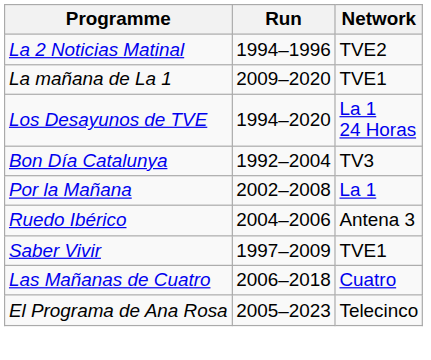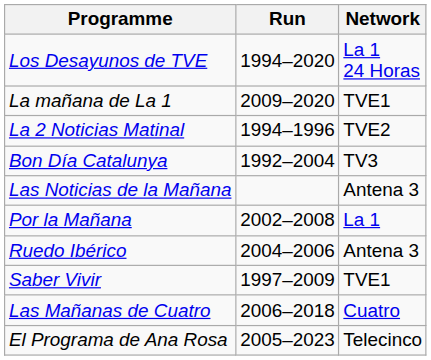 <table class="wikitable">
 <tr>
 <th>Programme</th>
 <th>Run</th>
 <th>Network</th>
 </tr>
 <tr>
-<td><em><a href='#'>La 2 Noticias Matinal</a></em></td>
-<td>1994–1996</td>
-<td>TVE2</td>
+<td><em><a href='#'>Los Desayunos de TVE</a></em></td>
+<td>1994–2020</td>
+<td><a href='#'>La 1</a><br><a href='#'>24 Horas</a></td>
 </tr>
 <tr>
 <td><em>La mañana de La 1</em></td>
 <td>2009–2020</td>
 <td>TVE1</td>
 </tr>
 <tr>
-<td><em><a href='#'>Los Desayunos de TVE</a></em></td>
-<td>1994–2020</td>
-<td><a href='#'>La 1</a><br><a href='#'>24 Horas</a></td>
+<td><em><a href='#'>La 2 Noticias Matinal</a></em></td>
+<td>1994–1996</td>
+<td>TVE2</td>
 </tr>
 <tr>
 <td><em><a href='#'>Bon Día Catalunya</a></em></td>
 <td>1992–2004</td>
 <td>TV3</td>
+</tr>
+<tr>
+<td><em><a href='#'>Las Noticias de la Mañana</a></em></td>
+<td></td>
+<td>Antena 3</td>
 </tr>
 <tr>
 <td><em><a href='#'>Por la Mañana</a></em></td>
 <td>2002–2008</td>
 <td><a href='#'>La 1</a></td>
 </tr>
 <tr>
 <td><em><a href='#'>Ruedo Ibérico</a></em></td>
 <td>2004–2006</td>
 <td>Antena 3</td>
 </tr>
 <tr>
 <td><em><a href='#'>Saber Vivir</a></em></td>
 <td>1997–2009</td>
 <td>TVE1</td>
 </tr>
 <tr>
 <td><em><a href='#'>Las Mañanas de Cuatro</a></em></td>
 <td>2006–2018</td>
 <td><a href='#'>Cuatro</a></td>
 </tr>
 <tr>
 <td><em>El Programa de Ana Rosa</em></td>
 <td>2005–2023</td>
 <td>Telecinco</td>
 </tr>
 </table>
